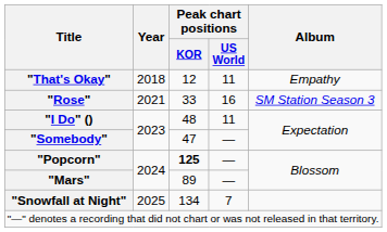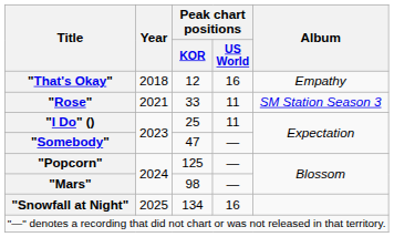 <table class="wikitable plainrowheaders" style="text-align:center">
 <tr>
 <th scope="col" rowspan="2">Title</th>
 <th scope="col" rowspan="2">Year</th>
 <th scope="col" colspan="2">Peak chart positions</th>
 <th scope="col" rowspan="2">Album</th>
 </tr>
 <tr>
 <th style="width:3em;font-size:90%"><a href='#'>KOR</a><br></th>
 <th style="width:3em;font-size:90%"><a href='#'>US<br>World</a><br></th>
 </tr>
 <tr>
 <th scope="row">"<a href='#'>That's Okay</a>"</th>
 <td>2018</td>
 <td>12</td>
-<td>11</td>
+<td>16</td>
 <td><em>Empathy</em></td>
 </tr>
 <tr>
 <th scope="row">"<a href='#'>Rose</a>"</th>
 <td>2021</td>
 <td>33</td>
-<td>16</td>
+<td>11</td>
 <td><em><a href='#'>SM Station Season 3</a></em></td>
 </tr>
 <tr>
 <th scope="row">"<a href='#'>I Do</a>" ()</th>
 <td rowspan="2">2023</td>
-<td>48</td>
+<td>25</td>
 <td>11</td>
 <td rowspan="2"><em>Expectation</em></td>
 </tr>
 <tr>
 <th scope="row">"<a href='#'>Somebody</a>"</th>
 <td>47</td>
 <td>—</td>
 </tr>
 <tr>
 <th scope="row">"Popcorn"</th>
 <td rowspan="2">2024</td>
-<td><strong>125</strong></td>
+<td>125</td>
 <td>—</td>
 <td rowspan="2"><em>Blossom</em></td>
 </tr>
 <tr>
 <th scope="row">"Mars"</th>
-<td>89</td>
+<td>98</td>
 <td>—</td>
 </tr>
 <tr>
 <th scope="row">"Snowfall at Night"</th>
 <td>2025</td>
 <td>134</td>
-<td>7</td>
+<td>16</td>
 <td></td>
 </tr>
 <tr>
 <td colspan="7" style="font-size:85%">"—" denotes a recording that did not chart or was not released in that territory.</td>
 </tr>
 </table>
